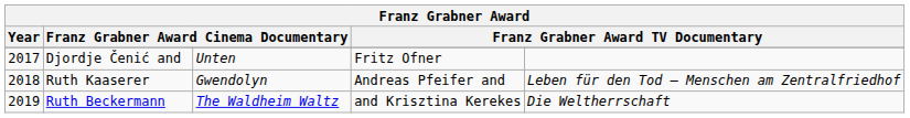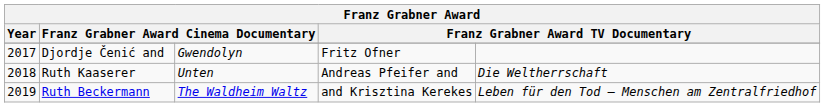 <table class="wikitable">
 <tr>
 <th colspan="5">Franz Grabner Award</th>
 </tr>
 <tr class="hintergrundfarbe6" align="center">
 <th>Year</th>
 <th colspan="2">Franz Grabner Award Cinema Documentary</th>
 <th colspan="2">Franz Grabner Award TV Documentary</th>
 </tr>
 <tr>
 </tr>
 <tr>
 <td>2017</td>
 <td>Djordje Čenić and </td>
-<td><em>Unten</em></td>
+<td><em>Gwendolyn</em></td>
 <td>Fritz Ofner</td>
 <td></td>
 </tr>
 <tr>
 <td>2018</td>
 <td>Ruth Kaaserer</td>
-<td><em>Gwendolyn</em></td>
+<td><em>Unten</em></td>
 <td>Andreas Pfeifer and </td>
-<td><em>Leben für den Tod – Menschen am Zentralfriedhof</em></td>
+<td><em>Die Weltherrschaft</em></td>
 </tr>
 <tr>
 <td>2019</td>
 <td><a href='#'>Ruth Beckermann</a></td>
 <td><em><a href='#'>The Waldheim Waltz</a></em></td>
 <td> and Krisztina Kerekes</td>
-<td><em>Die Weltherrschaft</em></td>
+<td><em>Leben für den Tod – Menschen am Zentralfriedhof</em></td>
 </tr>
 </table>
